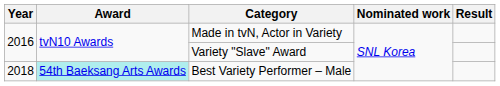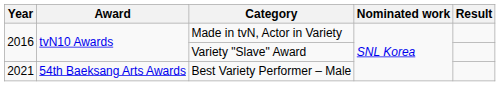 <table class="wikitable">
 <tr>
 <th>Year</th>
 <th>Award</th>
 <th>Category</th>
 <th>Nominated work</th>
 <th>Result</th>
 </tr>
 <tr>
 <td rowspan="2">2016</td>
 <td rowspan="2"><a href='#'>tvN10 Awards</a></td>
 <td>Made in tvN, Actor in Variety</td>
 <td rowspan="3"><a href='#'><em>SNL Korea</em></a></td>
 <td></td>
 </tr>
 <tr>
 <td>Variety "Slave" Award</td>
 <td></td>
 </tr>
 <tr>
-<td>2018</td>
-<td style="background: paleturquoise;"><a href='#'>54th Baeksang Arts Awards</a></td>
+<td>2021</td>
+<td><a href='#'>54th Baeksang Arts Awards</a></td>
 <td>Best Variety Performer – Male</td>
 <td></td>
 </tr>
 </table>
